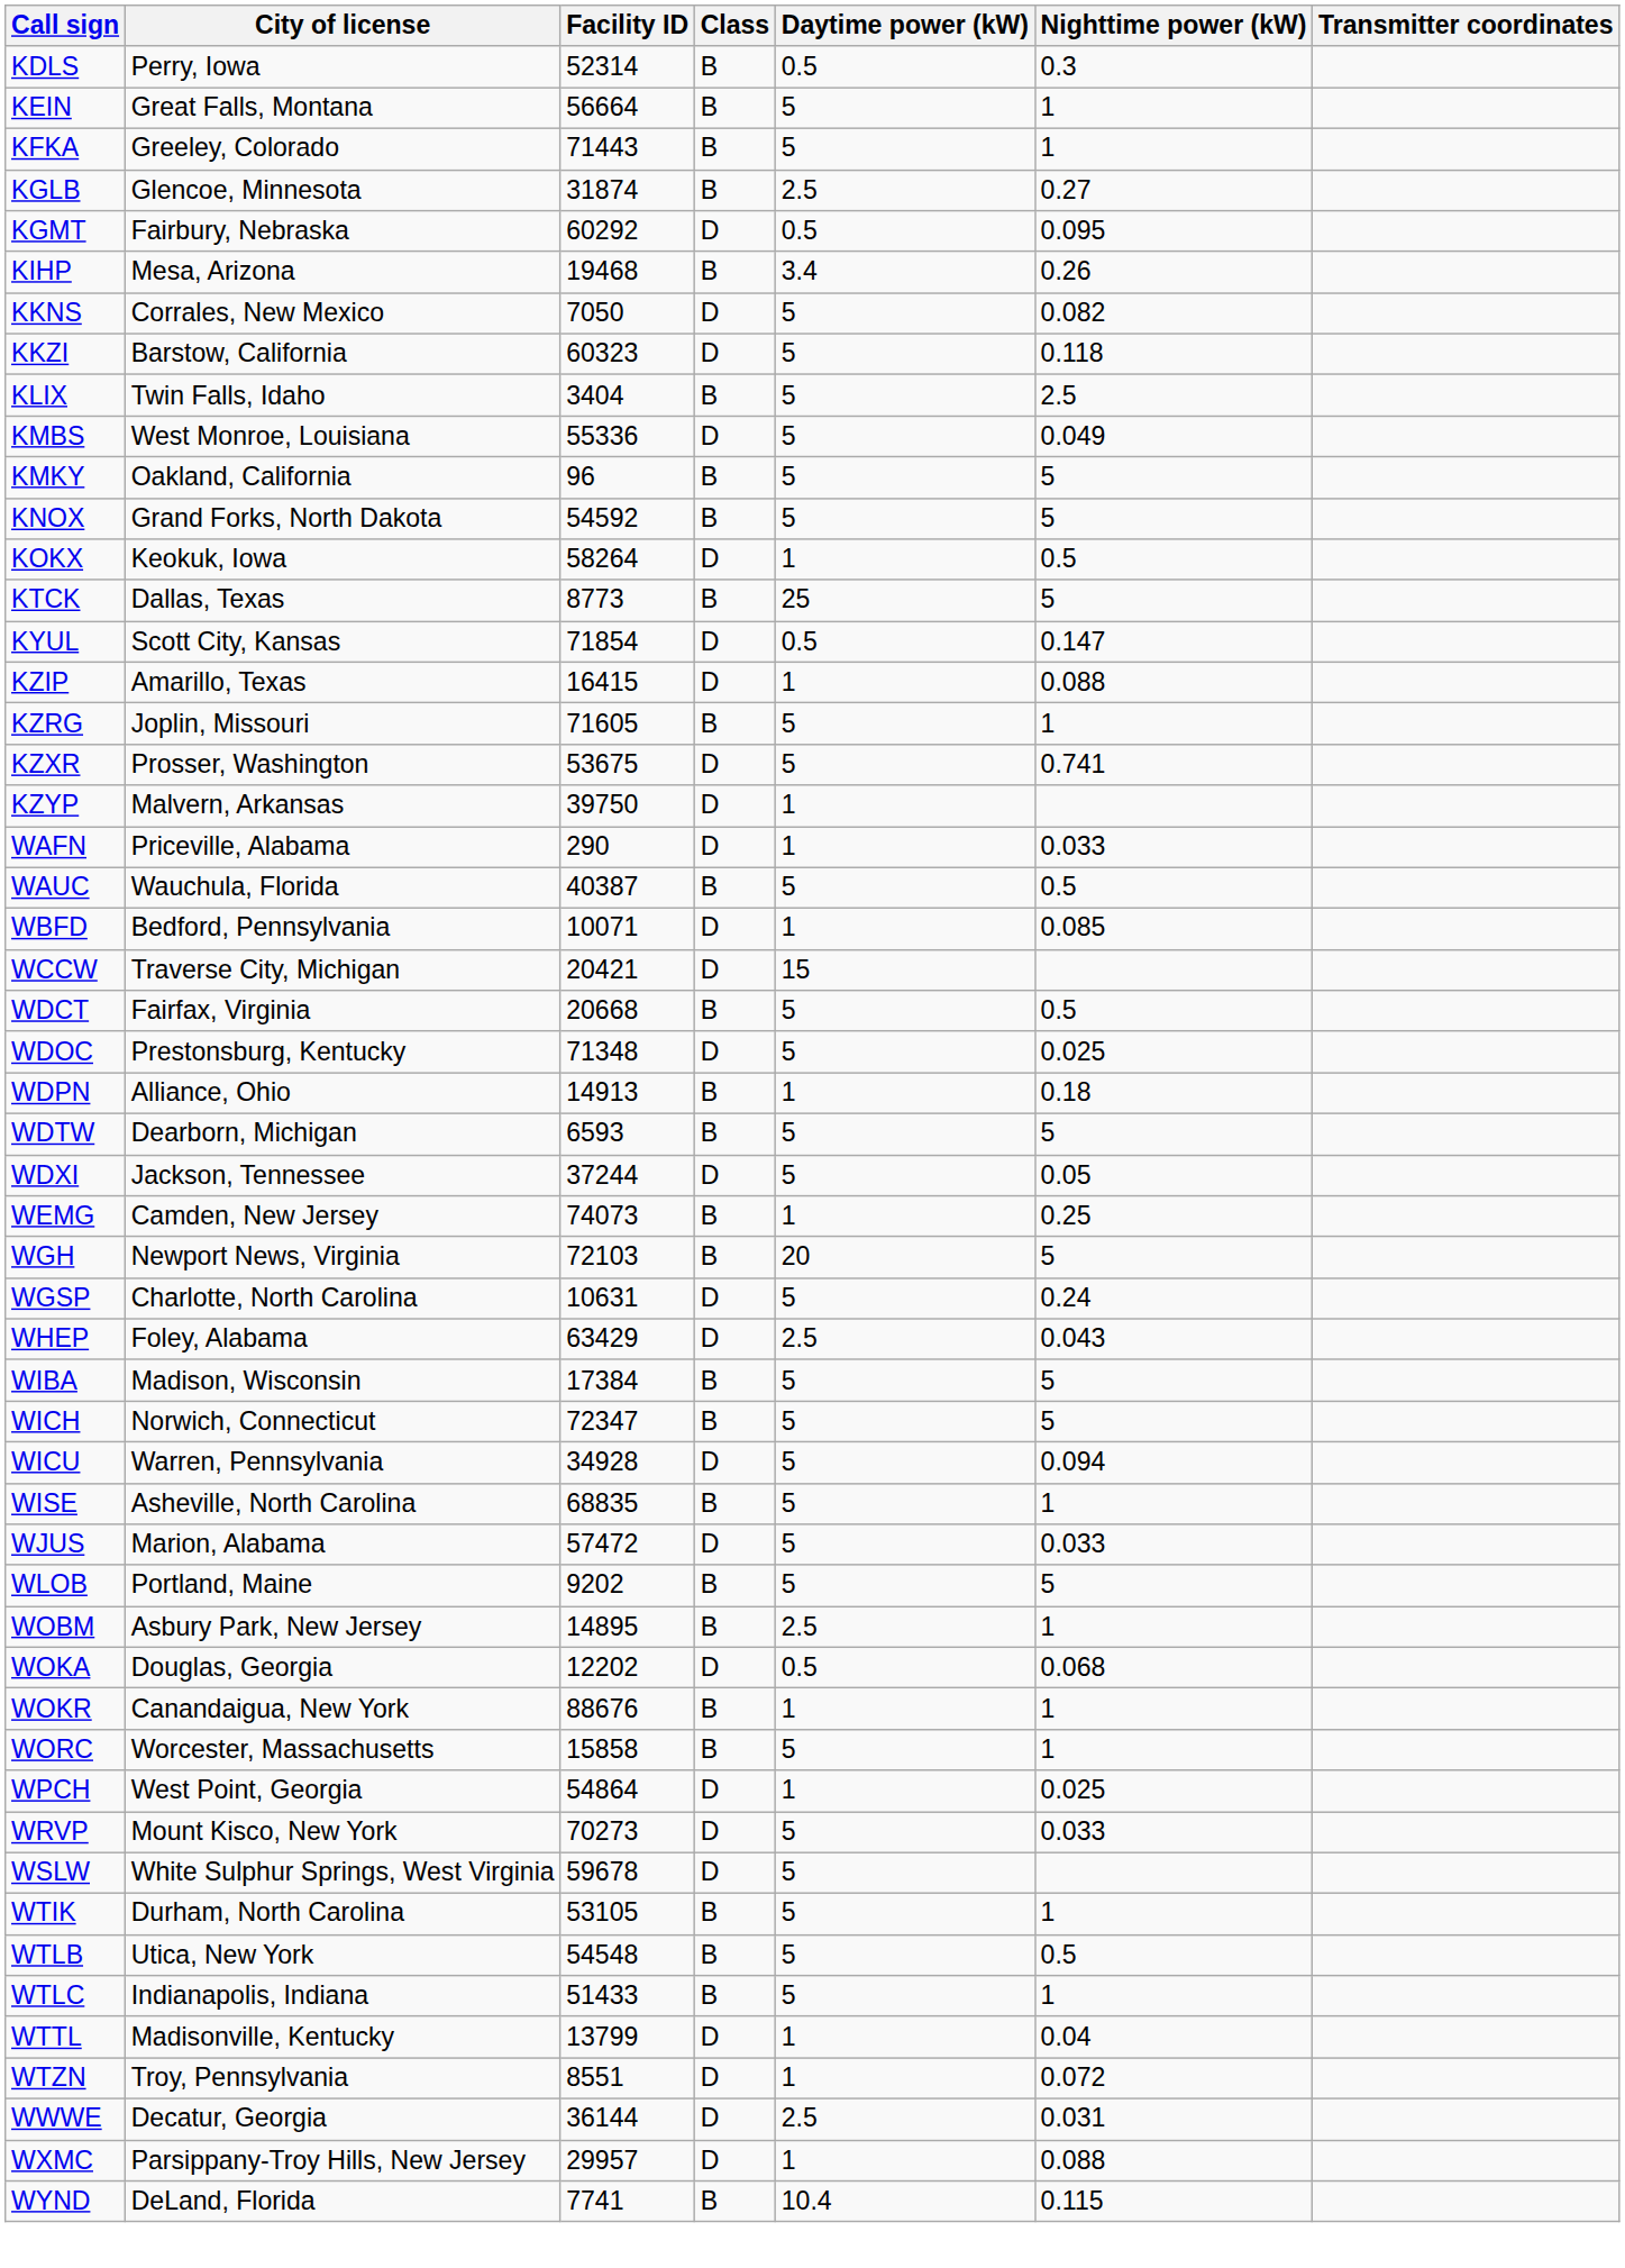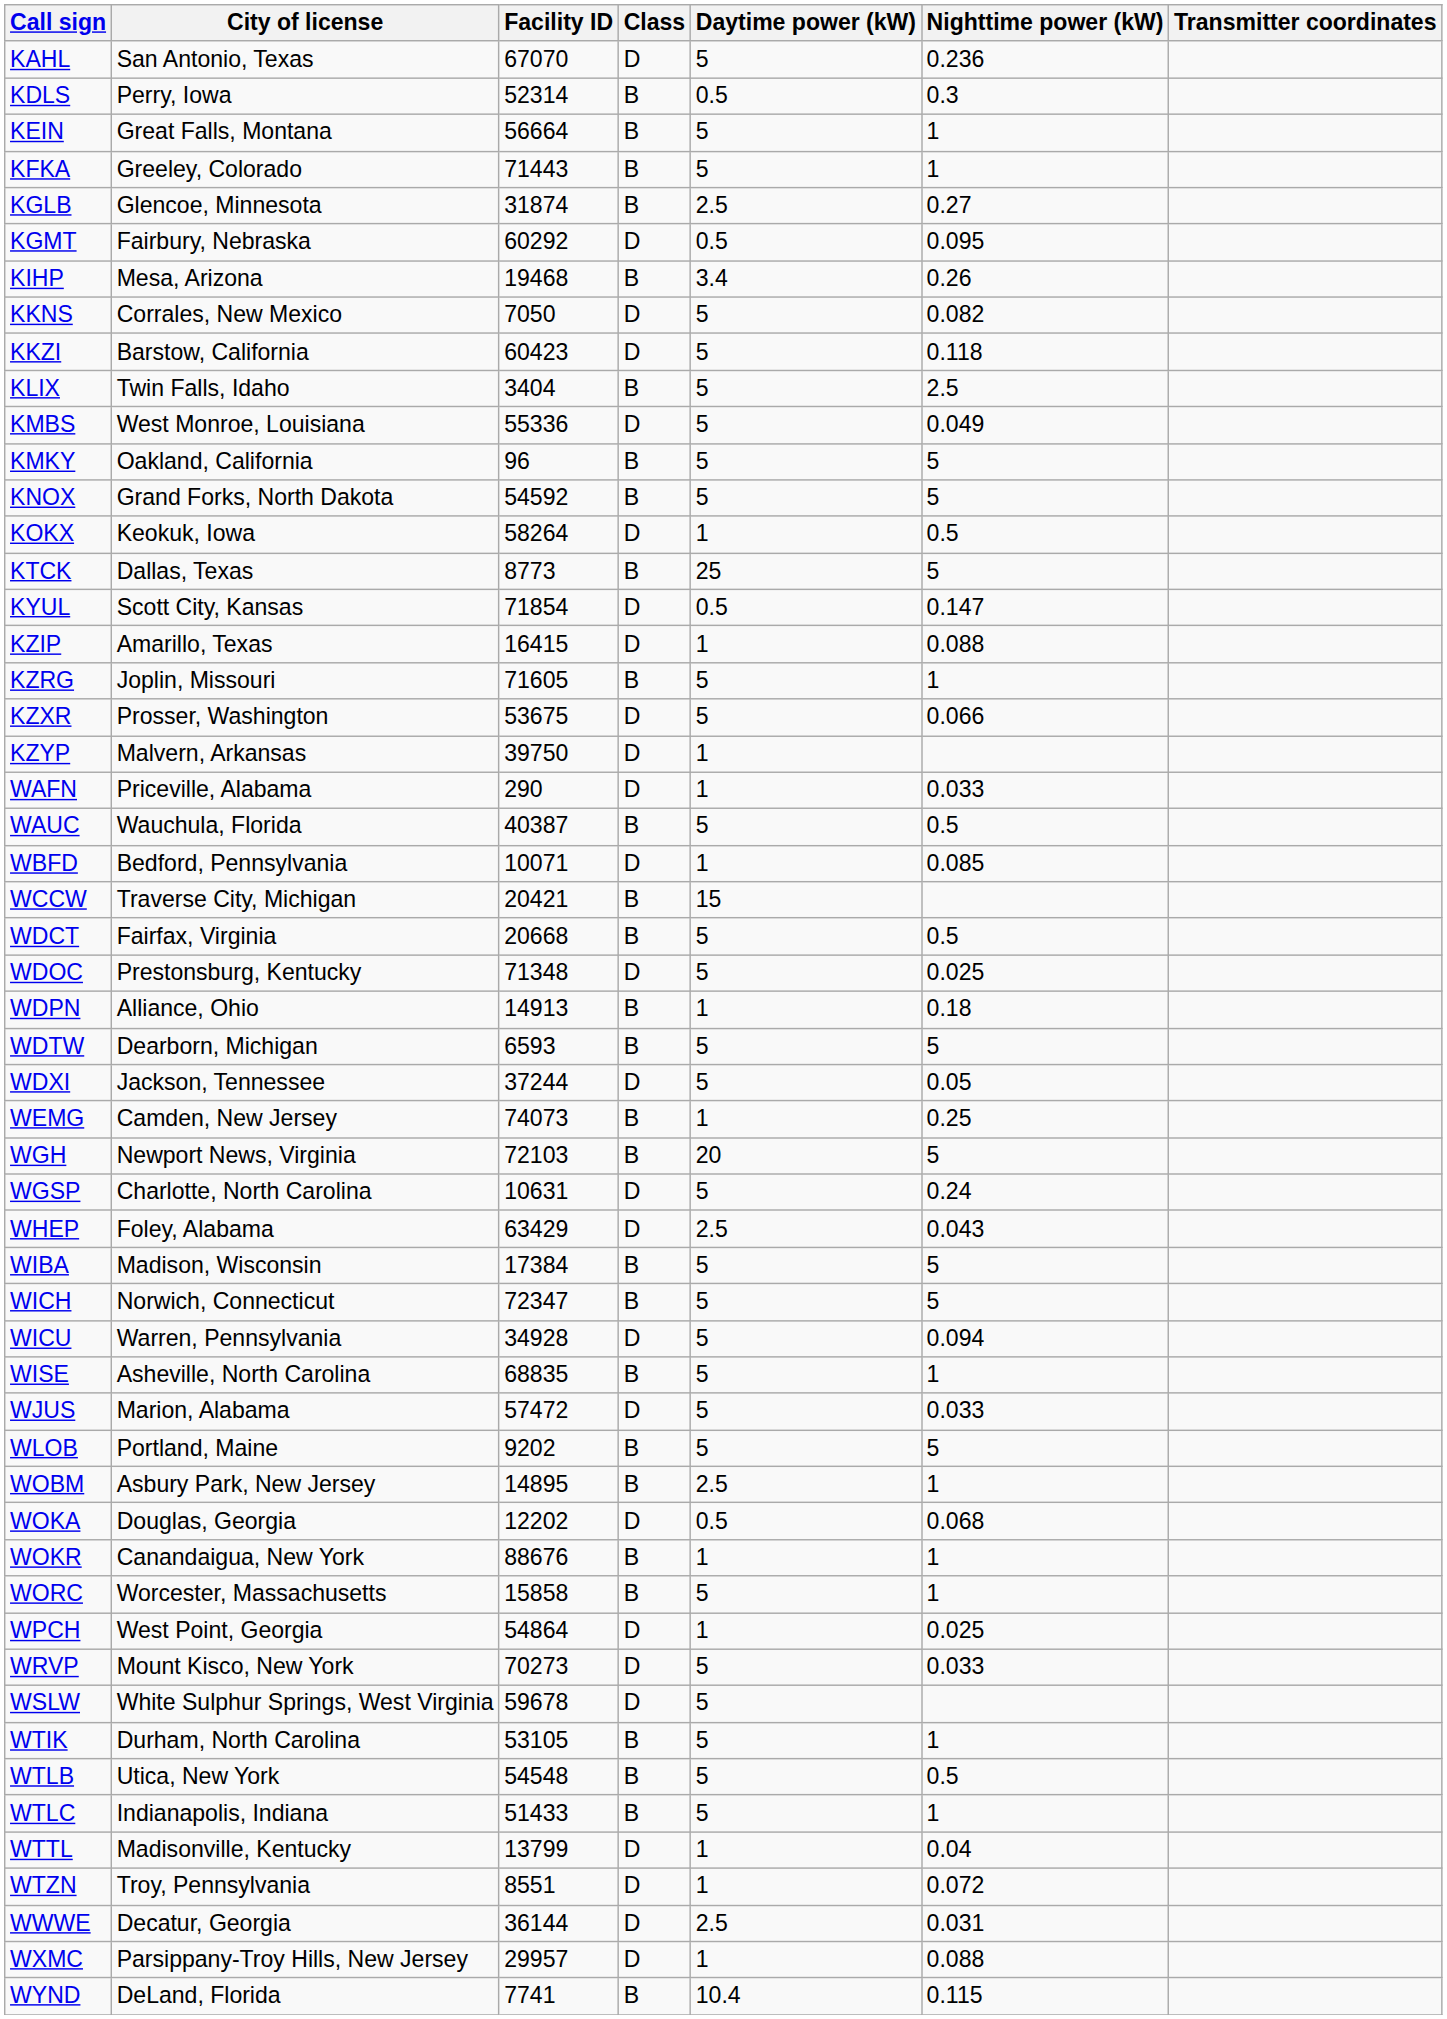 <table class="wikitable sortable">
 <tr>
 <th><a href='#'>Call sign</a></th>
 <th>City of license</th>
 <th>Facility ID</th>
 <th>Class</th>
 <th>Daytime power (kW)</th>
 <th>Nighttime power (kW)</th>
 <th>Transmitter coordinates</th>
+</tr>
+<tr>
+<td><a href='#'>KAHL</a></td>
+<td>San Antonio, Texas</td>
+<td>67070</td>
+<td>D</td>
+<td>5</td>
+<td>0.236</td>
+<td></td>
 </tr>
 <tr>
 <td><a href='#'>KDLS</a></td>
 <td>Perry, Iowa</td>
 <td>52314</td>
 <td>B</td>
 <td>0.5</td>
 <td>0.3</td>
 <td></td>
 </tr>
 <tr>
 <td><a href='#'>KEIN</a></td>
 <td>Great Falls, Montana</td>
 <td>56664</td>
 <td>B</td>
 <td>5</td>
 <td>1</td>
 <td></td>
 </tr>
 <tr>
 <td><a href='#'>KFKA</a></td>
 <td>Greeley, Colorado</td>
 <td>71443</td>
 <td>B</td>
 <td>5</td>
 <td>1</td>
 <td></td>
 </tr>
 <tr>
 <td><a href='#'>KGLB</a></td>
 <td>Glencoe, Minnesota</td>
 <td>31874</td>
 <td>B</td>
 <td>2.5</td>
 <td>0.27</td>
 <td></td>
 </tr>
 <tr>
 <td><a href='#'>KGMT</a></td>
 <td>Fairbury, Nebraska</td>
 <td>60292</td>
 <td>D</td>
 <td>0.5</td>
 <td>0.095</td>
 <td></td>
 </tr>
 <tr>
 <td><a href='#'>KIHP</a></td>
 <td>Mesa, Arizona</td>
 <td>19468</td>
 <td>B</td>
 <td>3.4</td>
 <td>0.26</td>
 <td></td>
 </tr>
 <tr>
 <td><a href='#'>KKNS</a></td>
 <td>Corrales, New Mexico</td>
 <td>7050</td>
 <td>D</td>
 <td>5</td>
 <td>0.082</td>
 <td></td>
 </tr>
 <tr>
 <td><a href='#'>KKZI</a></td>
 <td>Barstow, California</td>
-<td>60323</td>
+<td>60423</td>
 <td>D</td>
 <td>5</td>
 <td>0.118</td>
 <td></td>
 </tr>
 <tr>
 <td><a href='#'>KLIX</a></td>
 <td>Twin Falls, Idaho</td>
 <td>3404</td>
 <td>B</td>
 <td>5</td>
 <td>2.5</td>
 <td></td>
 </tr>
 <tr>
 <td><a href='#'>KMBS</a></td>
 <td>West Monroe, Louisiana</td>
 <td>55336</td>
 <td>D</td>
 <td>5</td>
 <td>0.049</td>
 <td></td>
 </tr>
 <tr>
 <td><a href='#'>KMKY</a></td>
 <td>Oakland, California</td>
 <td>96</td>
 <td>B</td>
 <td>5</td>
 <td>5</td>
 <td></td>
 </tr>
 <tr>
 <td><a href='#'>KNOX</a></td>
 <td>Grand Forks, North Dakota</td>
 <td>54592</td>
 <td>B</td>
 <td>5</td>
 <td>5</td>
 <td></td>
 </tr>
 <tr>
 <td><a href='#'>KOKX</a></td>
 <td>Keokuk, Iowa</td>
 <td>58264</td>
 <td>D</td>
 <td>1</td>
 <td>0.5</td>
 <td></td>
 </tr>
 <tr>
 <td><a href='#'>KTCK</a></td>
 <td>Dallas, Texas</td>
 <td>8773</td>
 <td>B</td>
 <td>25</td>
 <td>5</td>
 <td></td>
 </tr>
 <tr>
 <td><a href='#'>KYUL</a></td>
 <td>Scott City, Kansas</td>
 <td>71854</td>
 <td>D</td>
 <td>0.5</td>
 <td>0.147</td>
 <td></td>
 </tr>
 <tr>
 <td><a href='#'>KZIP</a></td>
 <td>Amarillo, Texas</td>
 <td>16415</td>
 <td>D</td>
 <td>1</td>
 <td>0.088</td>
 <td></td>
 </tr>
 <tr>
 <td><a href='#'>KZRG</a></td>
 <td>Joplin, Missouri</td>
 <td>71605</td>
 <td>B</td>
 <td>5</td>
 <td>1</td>
 <td></td>
 </tr>
 <tr>
 <td><a href='#'>KZXR</a></td>
 <td>Prosser, Washington</td>
 <td>53675</td>
 <td>D</td>
 <td>5</td>
-<td>0.741</td>
+<td>0.066</td>
 <td></td>
 </tr>
 <tr>
 <td><a href='#'>KZYP</a></td>
 <td>Malvern, Arkansas</td>
 <td>39750</td>
 <td>D</td>
 <td>1</td>
 <td></td>
 <td></td>
 </tr>
 <tr>
 <td><a href='#'>WAFN</a></td>
 <td>Priceville, Alabama</td>
 <td>290</td>
 <td>D</td>
 <td>1</td>
 <td>0.033</td>
 <td></td>
 </tr>
 <tr>
 <td><a href='#'>WAUC</a></td>
 <td>Wauchula, Florida</td>
 <td>40387</td>
 <td>B</td>
 <td>5</td>
 <td>0.5</td>
 <td></td>
 </tr>
 <tr>
 <td><a href='#'>WBFD</a></td>
 <td>Bedford, Pennsylvania</td>
 <td>10071</td>
 <td>D</td>
 <td>1</td>
 <td>0.085</td>
 <td></td>
 </tr>
 <tr>
 <td><a href='#'>WCCW</a></td>
 <td>Traverse City, Michigan</td>
 <td>20421</td>
-<td>D</td>
+<td>B</td>
 <td>15</td>
 <td></td>
 <td></td>
 </tr>
 <tr>
 <td><a href='#'>WDCT</a></td>
 <td>Fairfax, Virginia</td>
 <td>20668</td>
 <td>B</td>
 <td>5</td>
 <td>0.5</td>
 <td></td>
 </tr>
 <tr>
 <td><a href='#'>WDOC</a></td>
 <td>Prestonsburg, Kentucky</td>
 <td>71348</td>
 <td>D</td>
 <td>5</td>
 <td>0.025</td>
 <td></td>
 </tr>
 <tr>
 <td><a href='#'>WDPN</a></td>
 <td>Alliance, Ohio</td>
 <td>14913</td>
 <td>B</td>
 <td>1</td>
 <td>0.18</td>
 <td></td>
 </tr>
 <tr>
 <td><a href='#'>WDTW</a></td>
 <td>Dearborn, Michigan</td>
 <td>6593</td>
 <td>B</td>
 <td>5</td>
 <td>5</td>
 <td></td>
 </tr>
 <tr>
 <td><a href='#'>WDXI</a></td>
 <td>Jackson, Tennessee</td>
 <td>37244</td>
 <td>D</td>
 <td>5</td>
 <td>0.05</td>
 <td></td>
 </tr>
 <tr>
 <td><a href='#'>WEMG</a></td>
 <td>Camden, New Jersey</td>
 <td>74073</td>
 <td>B</td>
 <td>1</td>
 <td>0.25</td>
 <td></td>
 </tr>
 <tr>
 <td><a href='#'>WGH</a></td>
 <td>Newport News, Virginia</td>
 <td>72103</td>
 <td>B</td>
 <td>20</td>
 <td>5</td>
 <td></td>
 </tr>
 <tr>
 <td><a href='#'>WGSP</a></td>
 <td>Charlotte, North Carolina</td>
 <td>10631</td>
 <td>D</td>
 <td>5</td>
 <td>0.24</td>
 <td></td>
 </tr>
 <tr>
 <td><a href='#'>WHEP</a></td>
 <td>Foley, Alabama</td>
 <td>63429</td>
 <td>D</td>
 <td>2.5</td>
 <td>0.043</td>
 <td></td>
 </tr>
 <tr>
 <td><a href='#'>WIBA</a></td>
 <td>Madison, Wisconsin</td>
 <td>17384</td>
 <td>B</td>
 <td>5</td>
 <td>5</td>
 <td></td>
 </tr>
 <tr>
 <td><a href='#'>WICH</a></td>
 <td>Norwich, Connecticut</td>
 <td>72347</td>
 <td>B</td>
 <td>5</td>
 <td>5</td>
 <td></td>
 </tr>
 <tr>
 <td><a href='#'>WICU</a></td>
 <td>Warren, Pennsylvania</td>
 <td>34928</td>
 <td>D</td>
 <td>5</td>
 <td>0.094</td>
 <td></td>
 </tr>
 <tr>
 <td><a href='#'>WISE</a></td>
 <td>Asheville, North Carolina</td>
 <td>68835</td>
 <td>B</td>
 <td>5</td>
 <td>1</td>
 <td></td>
 </tr>
 <tr>
 <td><a href='#'>WJUS</a></td>
 <td>Marion, Alabama</td>
 <td>57472</td>
 <td>D</td>
 <td>5</td>
 <td>0.033</td>
 <td></td>
 </tr>
 <tr>
 <td><a href='#'>WLOB</a></td>
 <td>Portland, Maine</td>
 <td>9202</td>
 <td>B</td>
 <td>5</td>
 <td>5</td>
 <td></td>
 </tr>
 <tr>
 <td><a href='#'>WOBM</a></td>
 <td>Asbury Park, New Jersey</td>
 <td>14895</td>
 <td>B</td>
 <td>2.5</td>
 <td>1</td>
 <td></td>
 </tr>
 <tr>
 <td><a href='#'>WOKA</a></td>
 <td>Douglas, Georgia</td>
 <td>12202</td>
 <td>D</td>
 <td>0.5</td>
 <td>0.068</td>
 <td></td>
 </tr>
 <tr>
 <td><a href='#'>WOKR</a></td>
 <td>Canandaigua, New York</td>
 <td>88676</td>
 <td>B</td>
 <td>1</td>
 <td>1</td>
 <td></td>
 </tr>
 <tr>
 <td><a href='#'>WORC</a></td>
 <td>Worcester, Massachusetts</td>
 <td>15858</td>
 <td>B</td>
 <td>5</td>
 <td>1</td>
 <td></td>
 </tr>
 <tr>
 <td><a href='#'>WPCH</a></td>
 <td>West Point, Georgia</td>
 <td>54864</td>
 <td>D</td>
 <td>1</td>
 <td>0.025</td>
 <td></td>
 </tr>
 <tr>
 <td><a href='#'>WRVP</a></td>
 <td>Mount Kisco, New York</td>
 <td>70273</td>
 <td>D</td>
 <td>5</td>
 <td>0.033</td>
 <td></td>
 </tr>
 <tr>
 <td><a href='#'>WSLW</a></td>
 <td>White Sulphur Springs, West Virginia</td>
 <td>59678</td>
 <td>D</td>
 <td>5</td>
 <td></td>
 <td></td>
 </tr>
 <tr>
 <td><a href='#'>WTIK</a></td>
 <td>Durham, North Carolina</td>
 <td>53105</td>
 <td>B</td>
 <td>5</td>
 <td>1</td>
 <td></td>
 </tr>
 <tr>
 <td><a href='#'>WTLB</a></td>
 <td>Utica, New York</td>
 <td>54548</td>
 <td>B</td>
 <td>5</td>
 <td>0.5</td>
 <td></td>
 </tr>
 <tr>
 <td><a href='#'>WTLC</a></td>
 <td>Indianapolis, Indiana</td>
 <td>51433</td>
 <td>B</td>
 <td>5</td>
 <td>1</td>
 <td></td>
 </tr>
 <tr>
 <td><a href='#'>WTTL</a></td>
 <td>Madisonville, Kentucky</td>
 <td>13799</td>
 <td>D</td>
 <td>1</td>
 <td>0.04</td>
 <td></td>
 </tr>
 <tr>
 <td><a href='#'>WTZN</a></td>
 <td>Troy, Pennsylvania</td>
 <td>8551</td>
 <td>D</td>
 <td>1</td>
 <td>0.072</td>
 <td></td>
 </tr>
 <tr>
 <td><a href='#'>WWWE</a></td>
 <td>Decatur, Georgia</td>
 <td>36144</td>
 <td>D</td>
 <td>2.5</td>
 <td>0.031</td>
 <td></td>
 </tr>
 <tr>
 <td><a href='#'>WXMC</a></td>
 <td>Parsippany-Troy Hills, New Jersey</td>
 <td>29957</td>
 <td>D</td>
 <td>1</td>
 <td>0.088</td>
 <td></td>
 </tr>
 <tr>
 <td><a href='#'>WYND</a></td>
 <td>DeLand, Florida</td>
 <td>7741</td>
 <td>B</td>
 <td>10.4</td>
 <td>0.115</td>
 <td></td>
 </tr>
 </table>
